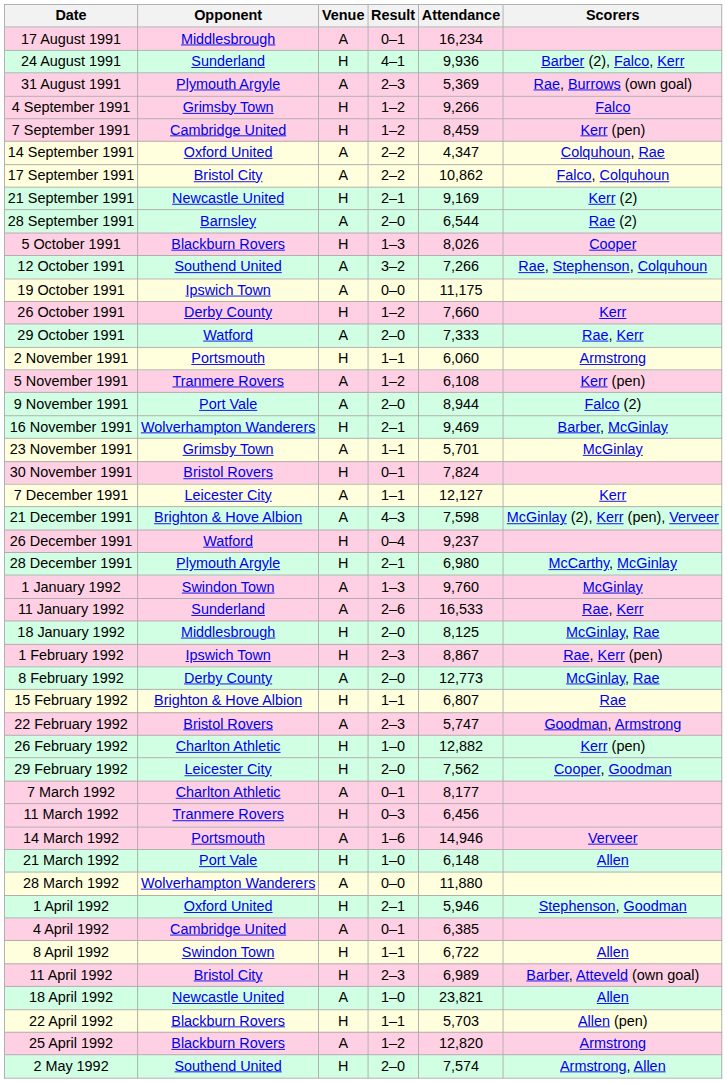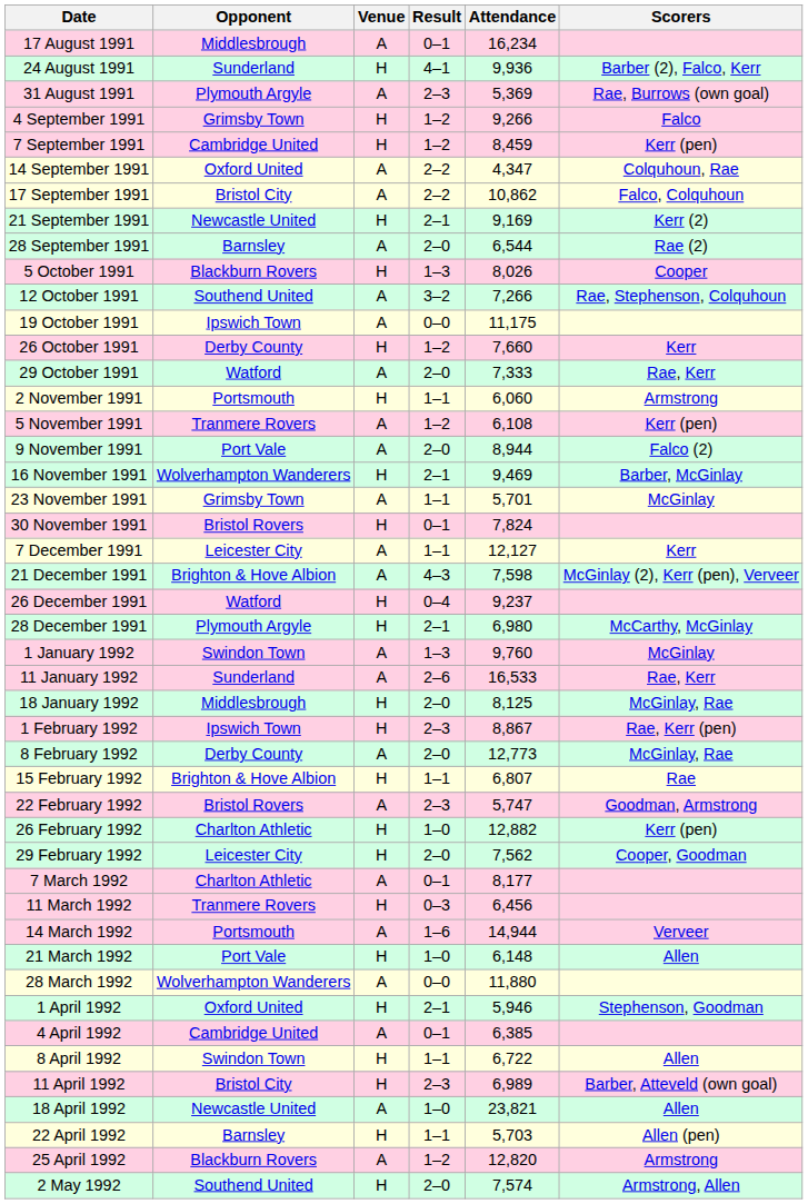 <table class="wikitable sortable" style="font-size:100%; text-align:center">
 <tr>
 <th>Date</th>
 <th>Opponent</th>
 <th>Venue</th>
 <th>Result</th>
 <th>Attendance</th>
 <th>Scorers</th>
 </tr>
 <tr style="background-color: #ffd0e3;">
 <td>17 August 1991</td>
 <td><a href='#'>Middlesbrough</a></td>
 <td>A</td>
 <td>0–1</td>
 <td>16,234</td>
 <td></td>
 </tr>
 <tr style="background-color: #d0ffe3;">
 <td>24 August 1991</td>
 <td><a href='#'>Sunderland</a></td>
 <td>H</td>
 <td>4–1</td>
 <td>9,936</td>
 <td><a href='#'>Barber</a> (2), <a href='#'>Falco</a>, <a href='#'>Kerr</a></td>
 </tr>
 <tr style="background-color: #ffd0e3;">
 <td>31 August 1991</td>
 <td><a href='#'>Plymouth Argyle</a></td>
 <td>A</td>
 <td>2–3</td>
 <td>5,369</td>
 <td><a href='#'>Rae</a>, <a href='#'>Burrows</a> (own goal)</td>
 </tr>
 <tr style="background-color: #ffd0e3;">
 <td>4 September 1991</td>
 <td><a href='#'>Grimsby Town</a></td>
 <td>H</td>
 <td>1–2</td>
 <td>9,266</td>
 <td><a href='#'>Falco</a></td>
 </tr>
 <tr style="background-color: #ffd0e3;">
 <td>7 September 1991</td>
 <td><a href='#'>Cambridge United</a></td>
 <td>H</td>
 <td>1–2</td>
 <td>8,459</td>
 <td><a href='#'>Kerr</a> (pen)</td>
 </tr>
 <tr style="background-color: #ffffdd;">
 <td>14 September 1991</td>
 <td><a href='#'>Oxford United</a></td>
 <td>A</td>
 <td>2–2</td>
 <td>4,347</td>
 <td><a href='#'>Colquhoun</a>, <a href='#'>Rae</a></td>
 </tr>
 <tr style="background-color: #ffffdd;">
 <td>17 September 1991</td>
 <td><a href='#'>Bristol City</a></td>
 <td>A</td>
 <td>2–2</td>
 <td>10,862</td>
 <td><a href='#'>Falco</a>, <a href='#'>Colquhoun</a></td>
 </tr>
 <tr style="background-color: #d0ffe3;">
 <td>21 September 1991</td>
 <td><a href='#'>Newcastle United</a></td>
 <td>H</td>
 <td>2–1</td>
 <td>9,169</td>
 <td><a href='#'>Kerr</a> (2)</td>
 </tr>
 <tr style="background-color: #d0ffe3;">
 <td>28 September 1991</td>
 <td><a href='#'>Barnsley</a></td>
 <td>A</td>
 <td>2–0</td>
 <td>6,544</td>
 <td><a href='#'>Rae</a> (2)</td>
 </tr>
 <tr style="background-color: #ffd0e3;">
 <td>5 October 1991</td>
 <td><a href='#'>Blackburn Rovers</a></td>
 <td>H</td>
 <td>1–3</td>
 <td>8,026</td>
 <td><a href='#'>Cooper</a></td>
 </tr>
 <tr style="background-color: #d0ffe3;">
 <td>12 October 1991</td>
 <td><a href='#'>Southend United</a></td>
 <td>A</td>
 <td>3–2</td>
 <td>7,266</td>
 <td><a href='#'>Rae</a>, <a href='#'>Stephenson</a>, <a href='#'>Colquhoun</a></td>
 </tr>
 <tr style="background-color: #ffffdd;">
 <td>19 October 1991</td>
 <td><a href='#'>Ipswich Town</a></td>
 <td>A</td>
 <td>0–0</td>
 <td>11,175</td>
 <td></td>
 </tr>
 <tr style="background-color: #ffd0e3;">
 <td>26 October 1991</td>
 <td><a href='#'>Derby County</a></td>
 <td>H</td>
 <td>1–2</td>
 <td>7,660</td>
 <td><a href='#'>Kerr</a></td>
 </tr>
 <tr style="background-color: #d0ffe3;">
 <td>29 October 1991</td>
 <td><a href='#'>Watford</a></td>
 <td>A</td>
 <td>2–0</td>
 <td>7,333</td>
 <td><a href='#'>Rae</a>, <a href='#'>Kerr</a></td>
 </tr>
 <tr style="background-color: #ffffdd;">
 <td>2 November 1991</td>
 <td><a href='#'>Portsmouth</a></td>
 <td>H</td>
 <td>1–1</td>
 <td>6,060</td>
 <td><a href='#'>Armstrong</a></td>
 </tr>
 <tr style="background-color: #ffd0e3;">
 <td>5 November 1991</td>
 <td><a href='#'>Tranmere Rovers</a></td>
 <td>A</td>
 <td>1–2</td>
 <td>6,108</td>
 <td><a href='#'>Kerr</a> (pen)</td>
 </tr>
 <tr style="background-color: #d0ffe3;">
 <td>9 November 1991</td>
 <td><a href='#'>Port Vale</a></td>
 <td>A</td>
 <td>2–0</td>
 <td>8,944</td>
 <td><a href='#'>Falco</a> (2)</td>
 </tr>
 <tr style="background-color: #d0ffe3;">
 <td>16 November 1991</td>
 <td><a href='#'>Wolverhampton Wanderers</a></td>
 <td>H</td>
 <td>2–1</td>
 <td>9,469</td>
 <td><a href='#'>Barber</a>, <a href='#'>McGinlay</a></td>
 </tr>
 <tr style="background-color: #ffffdd;">
 <td>23 November 1991</td>
 <td><a href='#'>Grimsby Town</a></td>
 <td>A</td>
 <td>1–1</td>
 <td>5,701</td>
 <td><a href='#'>McGinlay</a></td>
 </tr>
 <tr style="background-color: #ffd0e3;">
 <td>30 November 1991</td>
 <td><a href='#'>Bristol Rovers</a></td>
 <td>H</td>
 <td>0–1</td>
 <td>7,824</td>
 <td></td>
 </tr>
 <tr style="background-color: #ffffdd;">
 <td>7 December 1991</td>
 <td><a href='#'>Leicester City</a></td>
 <td>A</td>
 <td>1–1</td>
 <td>12,127</td>
 <td><a href='#'>Kerr</a></td>
 </tr>
 <tr style="background-color: #d0ffe3;">
 <td>21 December 1991</td>
 <td><a href='#'>Brighton & Hove Albion</a></td>
 <td>A</td>
 <td>4–3</td>
 <td>7,598</td>
 <td><a href='#'>McGinlay</a> (2), <a href='#'>Kerr</a> (pen), <a href='#'>Verveer</a></td>
 </tr>
 <tr style="background-color: #ffd0e3;">
 <td>26 December 1991</td>
 <td><a href='#'>Watford</a></td>
 <td>H</td>
 <td>0–4</td>
 <td>9,237</td>
 <td></td>
 </tr>
 <tr style="background-color: #d0ffe3;">
 <td>28 December 1991</td>
 <td><a href='#'>Plymouth Argyle</a></td>
 <td>H</td>
 <td>2–1</td>
 <td>6,980</td>
 <td><a href='#'>McCarthy</a>, <a href='#'>McGinlay</a></td>
 </tr>
 <tr style="background-color: #ffd0e3;">
 <td>1 January 1992</td>
 <td><a href='#'>Swindon Town</a></td>
 <td>A</td>
 <td>1–3</td>
 <td>9,760</td>
 <td><a href='#'>McGinlay</a></td>
 </tr>
 <tr style="background-color: #ffd0e3;">
 <td>11 January 1992</td>
 <td><a href='#'>Sunderland</a></td>
 <td>A</td>
 <td>2–6</td>
 <td>16,533</td>
 <td><a href='#'>Rae</a>, <a href='#'>Kerr</a></td>
 </tr>
 <tr style="background-color: #d0ffe3;">
 <td>18 January 1992</td>
 <td><a href='#'>Middlesbrough</a></td>
 <td>H</td>
 <td>2–0</td>
 <td>8,125</td>
 <td><a href='#'>McGinlay</a>, <a href='#'>Rae</a></td>
 </tr>
 <tr style="background-color: #ffd0e3;">
 <td>1 February 1992</td>
 <td><a href='#'>Ipswich Town</a></td>
 <td>H</td>
 <td>2–3</td>
 <td>8,867</td>
 <td><a href='#'>Rae</a>, <a href='#'>Kerr</a> (pen)</td>
 </tr>
 <tr style="background-color: #d0ffe3;">
 <td>8 February 1992</td>
 <td><a href='#'>Derby County</a></td>
 <td>A</td>
 <td>2–0</td>
 <td>12,773</td>
 <td><a href='#'>McGinlay</a>, <a href='#'>Rae</a></td>
 </tr>
 <tr style="background-color: #ffffdd;">
 <td>15 February 1992</td>
 <td><a href='#'>Brighton & Hove Albion</a></td>
 <td>H</td>
 <td>1–1</td>
 <td>6,807</td>
 <td><a href='#'>Rae</a></td>
 </tr>
 <tr style="background-color: #ffd0e3;">
 <td>22 February 1992</td>
 <td><a href='#'>Bristol Rovers</a></td>
 <td>A</td>
 <td>2–3</td>
 <td>5,747</td>
 <td><a href='#'>Goodman</a>, <a href='#'>Armstrong</a></td>
 </tr>
 <tr style="background-color: #d0ffe3;">
 <td>26 February 1992</td>
 <td><a href='#'>Charlton Athletic</a></td>
 <td>H</td>
 <td>1–0</td>
 <td>12,882</td>
 <td><a href='#'>Kerr</a> (pen)</td>
 </tr>
 <tr style="background-color: #d0ffe3;">
 <td>29 February 1992</td>
 <td><a href='#'>Leicester City</a></td>
 <td>H</td>
 <td>2–0</td>
 <td>7,562</td>
 <td><a href='#'>Cooper</a>, <a href='#'>Goodman</a></td>
 </tr>
 <tr style="background-color: #ffd0e3;">
 <td>7 March 1992</td>
 <td><a href='#'>Charlton Athletic</a></td>
 <td>A</td>
 <td>0–1</td>
 <td>8,177</td>
 <td></td>
 </tr>
 <tr style="background-color: #ffd0e3;">
 <td>11 March 1992</td>
 <td><a href='#'>Tranmere Rovers</a></td>
 <td>H</td>
 <td>0–3</td>
 <td>6,456</td>
 <td></td>
 </tr>
 <tr style="background-color: #ffd0e3;">
 <td>14 March 1992</td>
 <td><a href='#'>Portsmouth</a></td>
 <td>A</td>
 <td>1–6</td>
-<td>14,946</td>
+<td>14,944</td>
 <td><a href='#'>Verveer</a></td>
 </tr>
 <tr style="background-color: #d0ffe3;">
 <td>21 March 1992</td>
 <td><a href='#'>Port Vale</a></td>
 <td>H</td>
 <td>1–0</td>
 <td>6,148</td>
 <td><a href='#'>Allen</a></td>
 </tr>
 <tr style="background-color: #ffffdd;">
 <td>28 March 1992</td>
 <td><a href='#'>Wolverhampton Wanderers</a></td>
 <td>A</td>
 <td>0–0</td>
 <td>11,880</td>
 <td></td>
 </tr>
 <tr style="background-color: #d0ffe3;">
 <td>1 April 1992</td>
 <td><a href='#'>Oxford United</a></td>
 <td>H</td>
 <td>2–1</td>
 <td>5,946</td>
 <td><a href='#'>Stephenson</a>, <a href='#'>Goodman</a></td>
 </tr>
 <tr style="background-color: #ffd0e3;">
 <td>4 April 1992</td>
 <td><a href='#'>Cambridge United</a></td>
 <td>A</td>
 <td>0–1</td>
 <td>6,385</td>
 <td></td>
 </tr>
 <tr style="background-color: #ffffdd;">
 <td>8 April 1992</td>
 <td><a href='#'>Swindon Town</a></td>
 <td>H</td>
 <td>1–1</td>
 <td>6,722</td>
 <td><a href='#'>Allen</a></td>
 </tr>
 <tr style="background-color: #ffd0e3;">
 <td>11 April 1992</td>
 <td><a href='#'>Bristol City</a></td>
 <td>H</td>
 <td>2–3</td>
 <td>6,989</td>
 <td><a href='#'>Barber</a>, <a href='#'>Atteveld</a> (own goal)</td>
 </tr>
 <tr style="background-color: #d0ffe3;">
 <td>18 April 1992</td>
 <td><a href='#'>Newcastle United</a></td>
 <td>A</td>
 <td>1–0</td>
 <td>23,821</td>
 <td><a href='#'>Allen</a></td>
 </tr>
 <tr style="background-color: #ffffdd;">
 <td>22 April 1992</td>
-<td><a href='#'>Blackburn Rovers</a></td>
+<td><a href='#'>Barnsley</a></td>
 <td>H</td>
 <td>1–1</td>
 <td>5,703</td>
 <td><a href='#'>Allen</a> (pen)</td>
 </tr>
 <tr style="background-color: #ffd0e3;">
 <td>25 April 1992</td>
 <td><a href='#'>Blackburn Rovers</a></td>
 <td>A</td>
 <td>1–2</td>
 <td>12,820</td>
 <td><a href='#'>Armstrong</a></td>
 </tr>
 <tr style="background-color: #d0ffe3;">
 <td>2 May 1992</td>
 <td><a href='#'>Southend United</a></td>
 <td>H</td>
 <td>2–0</td>
 <td>7,574</td>
 <td><a href='#'>Armstrong</a>, <a href='#'>Allen</a></td>
 </tr>
 </table>
